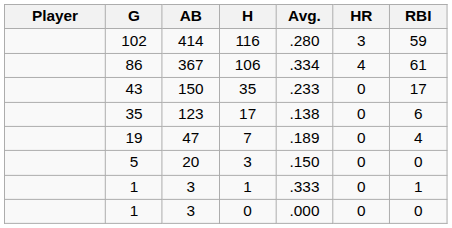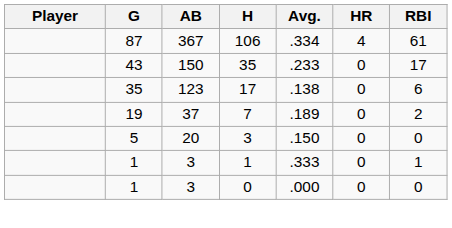 <table class="wikitable sortable">
 <tr>
 <th bgcolor="#DDDDFF" width="16%">Player</th>
 <th bgcolor="#DDDDFF" width="9%">G</th>
 <th bgcolor="#DDDDFF" width="9%">AB</th>
 <th bgcolor="#DDDDFF" width="9%">H</th>
 <th bgcolor="#DDDDFF" width="9%">Avg.</th>
 <th bgcolor="#DDDDFF" width="9%">HR</th>
 <th bgcolor="#DDDDFF" width="9%">RBI</th>
 </tr>
 <tr align="center">
 <td></td>
-<td>102</td>
-<td>414</td>
-<td>116</td>
-<td>.280</td>
-<td>3</td>
-<td>59</td>
-</tr>
-<tr align="center">
-<td></td>
-<td>86</td>
+<td>87</td>
 <td>367</td>
 <td>106</td>
 <td>.334</td>
 <td>4</td>
 <td>61</td>
 </tr>
 <tr align="center">
 <td></td>
 <td>43</td>
 <td>150</td>
 <td>35</td>
 <td>.233</td>
 <td>0</td>
 <td>17</td>
 </tr>
 <tr align="center">
 <td></td>
 <td>35</td>
 <td>123</td>
 <td>17</td>
 <td>.138</td>
 <td>0</td>
 <td>6</td>
 </tr>
 <tr align="center">
 <td></td>
 <td>19</td>
-<td>47</td>
+<td>37</td>
 <td>7</td>
 <td>.189</td>
 <td>0</td>
-<td>4</td>
+<td>2</td>
 </tr>
 <tr align="center">
 <td></td>
 <td>5</td>
 <td>20</td>
 <td>3</td>
 <td>.150</td>
 <td>0</td>
 <td>0</td>
 </tr>
 <tr align="center">
 <td></td>
 <td>1</td>
 <td>3</td>
 <td>1</td>
 <td>.333</td>
 <td>0</td>
 <td>1</td>
 </tr>
 <tr align="center">
 <td></td>
 <td>1</td>
 <td>3</td>
 <td>0</td>
 <td>.000</td>
 <td>0</td>
 <td>0</td>
 </tr>
 </table>
